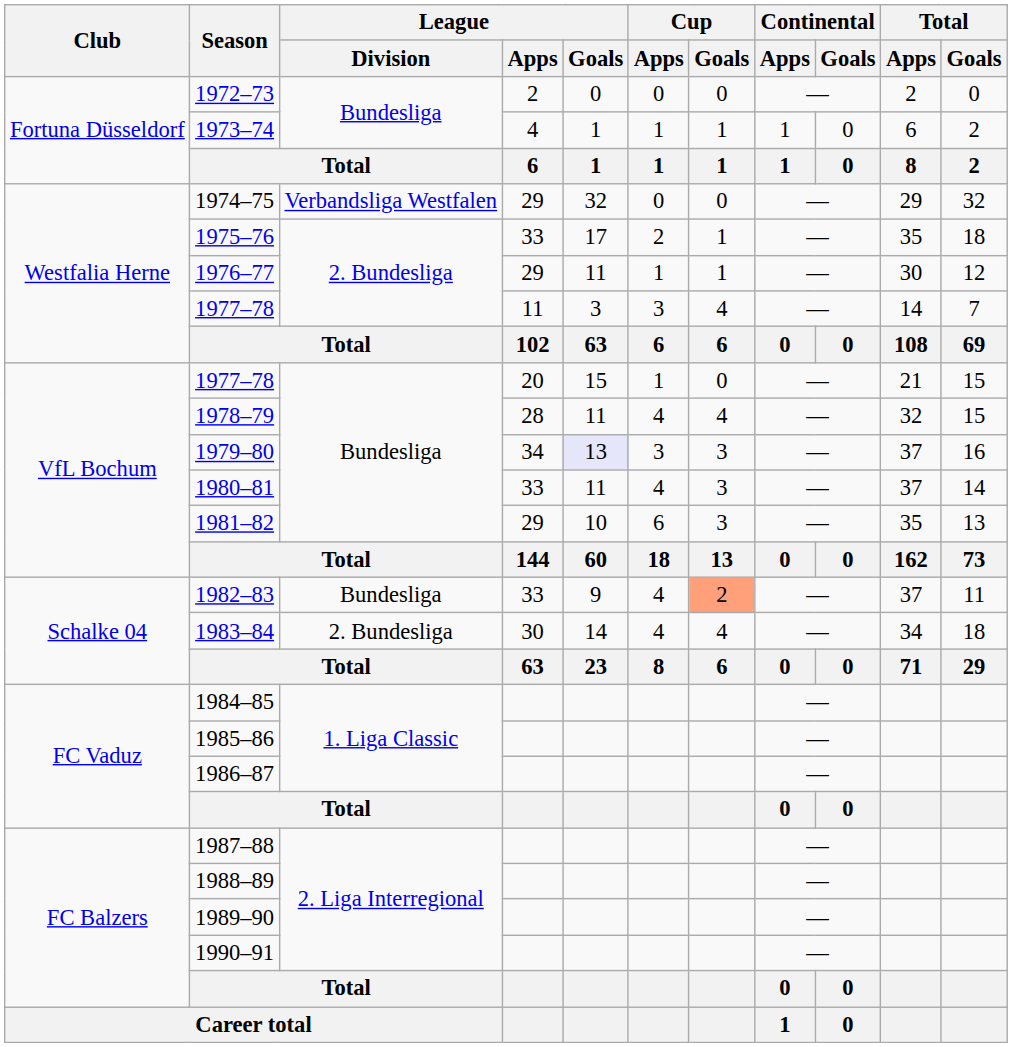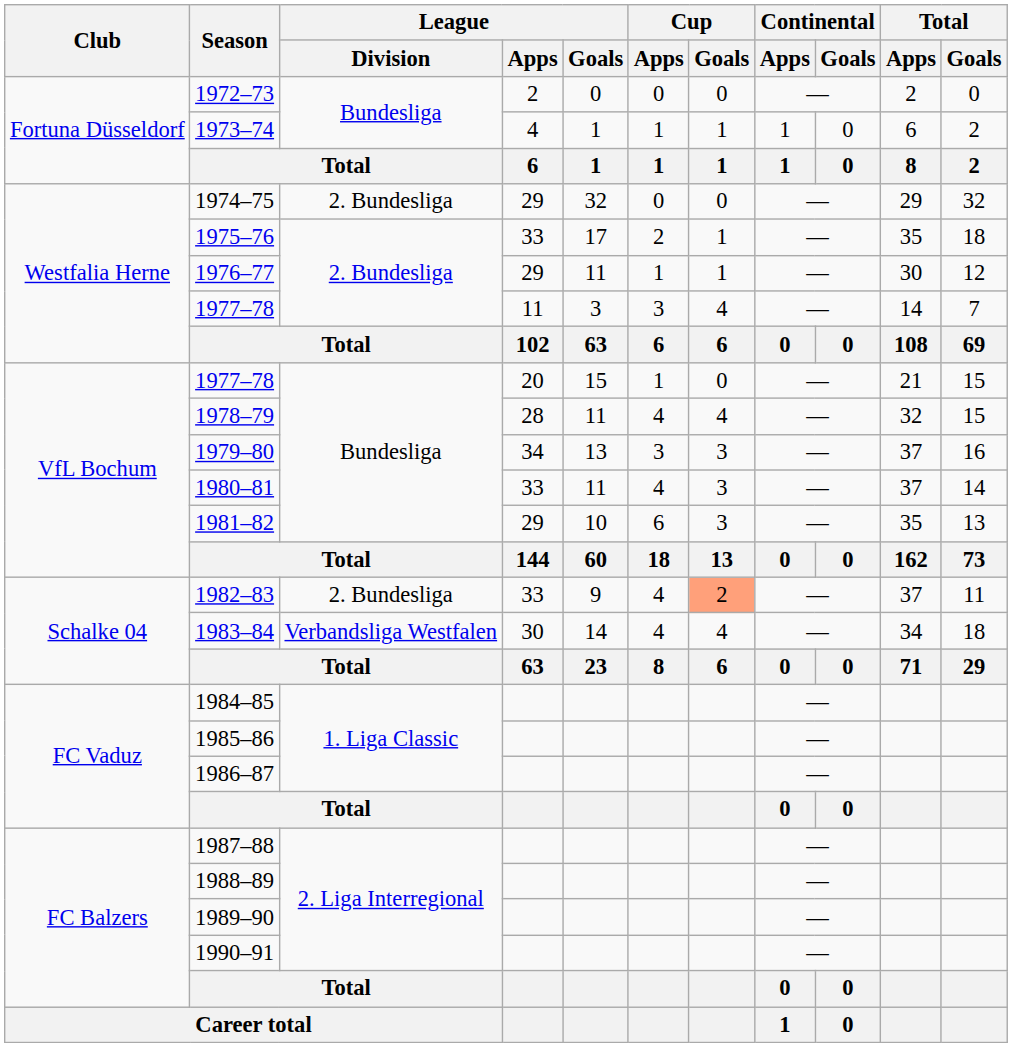 <table class="wikitable" style="text-align:center">
 <tr>
 <th rowspan="2">Club</th>
 <th rowspan="2">Season</th>
 <th colspan="3">League</th>
 <th colspan="2">Cup</th>
 <th colspan="2">Continental</th>
 <th colspan="2">Total</th>
 </tr>
 <tr>
 <th>Division</th>
 <th>Apps</th>
 <th>Goals</th>
 <th>Apps</th>
 <th>Goals</th>
 <th>Apps</th>
 <th>Goals</th>
 <th>Apps</th>
 <th>Goals</th>
 </tr>
 <tr>
 <td rowspan="3"><a href='#'>Fortuna Düsseldorf</a></td>
 <td><a href='#'>1972–73</a></td>
 <td rowspan="2"><a href='#'>Bundesliga</a></td>
 <td>2</td>
 <td>0</td>
 <td>0</td>
 <td>0</td>
 <td colspan="2">—</td>
 <td>2</td>
 <td>0</td>
 </tr>
 <tr>
 <td><a href='#'>1973–74</a></td>
 <td>4</td>
 <td>1</td>
 <td>1</td>
 <td>1</td>
 <td>1</td>
 <td>0</td>
 <td>6</td>
 <td>2</td>
 </tr>
 <tr>
 <th colspan="2">Total</th>
 <th>6</th>
 <th>1</th>
 <th>1</th>
 <th>1</th>
 <th>1</th>
 <th>0</th>
 <th>8</th>
 <th>2</th>
 </tr>
 <tr>
 <td rowspan="5"><a href='#'>Westfalia Herne</a></td>
 <td>1974–75</td>
-<td><a href='#'>Verbandsliga Westfalen</a></td>
+<td>2. Bundesliga</td>
 <td>29</td>
 <td>32</td>
 <td>0</td>
 <td>0</td>
 <td colspan="2">—</td>
 <td>29</td>
 <td>32</td>
 </tr>
 <tr>
 <td><a href='#'>1975–76</a></td>
 <td rowspan="3"><a href='#'>2. Bundesliga</a></td>
 <td>33</td>
 <td>17</td>
 <td>2</td>
 <td>1</td>
 <td colspan="2">—</td>
 <td>35</td>
 <td>18</td>
 </tr>
 <tr>
 <td><a href='#'>1976–77</a></td>
 <td>29</td>
 <td>11</td>
 <td>1</td>
 <td>1</td>
 <td colspan="2">—</td>
 <td>30</td>
 <td>12</td>
 </tr>
 <tr>
 <td><a href='#'>1977–78</a></td>
 <td>11</td>
 <td>3</td>
 <td>3</td>
 <td>4</td>
 <td colspan="2">—</td>
 <td>14</td>
 <td>7</td>
 </tr>
 <tr>
 <th colspan="2">Total</th>
 <th>102</th>
 <th>63</th>
 <th>6</th>
 <th>6</th>
 <th>0</th>
 <th>0</th>
 <th>108</th>
 <th>69</th>
 </tr>
 <tr>
 <td rowspan="6"><a href='#'>VfL Bochum</a></td>
 <td><a href='#'>1977–78</a></td>
 <td rowspan="5">Bundesliga</td>
 <td>20</td>
 <td>15</td>
 <td>1</td>
 <td>0</td>
 <td colspan="2">—</td>
 <td>21</td>
 <td>15</td>
 </tr>
 <tr>
 <td><a href='#'>1978–79</a></td>
 <td>28</td>
 <td>11</td>
 <td>4</td>
 <td>4</td>
 <td colspan="2">—</td>
 <td>32</td>
 <td>15</td>
 </tr>
 <tr>
 <td><a href='#'>1979–80</a></td>
 <td>34</td>
-<td style="background: lavender;">13</td>
+<td>13</td>
 <td>3</td>
 <td>3</td>
 <td colspan="2">—</td>
 <td>37</td>
 <td>16</td>
 </tr>
 <tr>
 <td><a href='#'>1980–81</a></td>
 <td>33</td>
 <td>11</td>
 <td>4</td>
 <td>3</td>
 <td colspan="2">—</td>
 <td>37</td>
 <td>14</td>
 </tr>
 <tr>
 <td><a href='#'>1981–82</a></td>
 <td>29</td>
 <td>10</td>
 <td>6</td>
 <td>3</td>
 <td colspan="2">—</td>
 <td>35</td>
 <td>13</td>
 </tr>
 <tr>
 <th colspan="2">Total</th>
 <th>144</th>
 <th>60</th>
 <th>18</th>
 <th>13</th>
 <th>0</th>
 <th>0</th>
 <th>162</th>
 <th>73</th>
 </tr>
 <tr>
 <td rowspan="3"><a href='#'>Schalke 04</a></td>
 <td><a href='#'>1982–83</a></td>
-<td>Bundesliga</td>
+<td>2. Bundesliga</td>
 <td>33</td>
 <td>9</td>
 <td>4</td>
 <td style="background: lightsalmon;">2</td>
 <td colspan="2">—</td>
 <td>37</td>
 <td>11</td>
 </tr>
 <tr>
 <td><a href='#'>1983–84</a></td>
-<td>2. Bundesliga</td>
+<td><a href='#'>Verbandsliga Westfalen</a></td>
 <td>30</td>
 <td>14</td>
 <td>4</td>
 <td>4</td>
 <td colspan="2">—</td>
 <td>34</td>
 <td>18</td>
 </tr>
 <tr>
 <th colspan="2">Total</th>
 <th>63</th>
 <th>23</th>
 <th>8</th>
 <th>6</th>
 <th>0</th>
 <th>0</th>
 <th>71</th>
 <th>29</th>
 </tr>
 <tr>
 <td rowspan="4"><a href='#'>FC Vaduz</a></td>
 <td>1984–85</td>
 <td rowspan="3"><a href='#'>1. Liga Classic</a></td>
 <td></td>
 <td></td>
 <td></td>
 <td></td>
 <td colspan="2">—</td>
 <td></td>
 <td></td>
 </tr>
 <tr>
 <td>1985–86</td>
 <td></td>
 <td></td>
 <td></td>
 <td></td>
 <td colspan="2">—</td>
 <td></td>
 <td></td>
 </tr>
 <tr>
 <td>1986–87</td>
 <td></td>
 <td></td>
 <td></td>
 <td></td>
 <td colspan="2">—</td>
 <td></td>
 <td></td>
 </tr>
 <tr>
 <th colspan="2">Total</th>
 <th></th>
 <th></th>
 <th></th>
 <th></th>
 <th>0</th>
 <th>0</th>
 <th></th>
 <th></th>
 </tr>
 <tr>
 <td rowspan="5"><a href='#'>FC Balzers</a></td>
 <td>1987–88</td>
 <td rowspan="4"><a href='#'>2. Liga Interregional</a></td>
 <td></td>
 <td></td>
 <td></td>
 <td></td>
 <td colspan="2">—</td>
 <td></td>
 <td></td>
 </tr>
 <tr>
 <td>1988–89</td>
 <td></td>
 <td></td>
 <td></td>
 <td></td>
 <td colspan="2">—</td>
 <td></td>
 <td></td>
 </tr>
 <tr>
 <td>1989–90</td>
 <td></td>
 <td></td>
 <td></td>
 <td></td>
 <td colspan="2">—</td>
 <td></td>
 <td></td>
 </tr>
 <tr>
 <td>1990–91</td>
 <td></td>
 <td></td>
 <td></td>
 <td></td>
 <td colspan="2">—</td>
 <td></td>
 <td></td>
 </tr>
 <tr>
 <th colspan="2">Total</th>
 <th></th>
 <th></th>
 <th></th>
 <th></th>
 <th>0</th>
 <th>0</th>
 <th></th>
 <th></th>
 </tr>
 <tr>
 <th colspan="3">Career total</th>
 <th></th>
 <th></th>
 <th></th>
 <th></th>
 <th>1</th>
 <th>0</th>
 <th></th>
 <th></th>
 </tr>
 </table>
